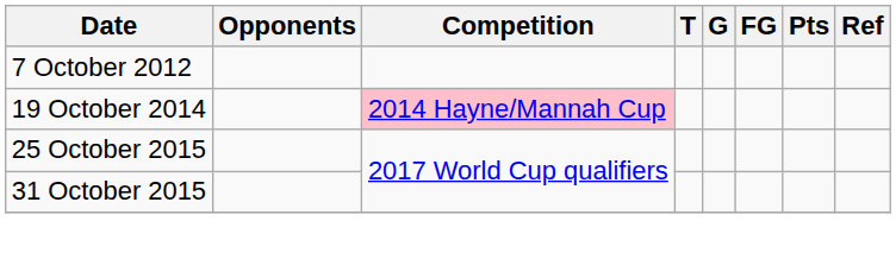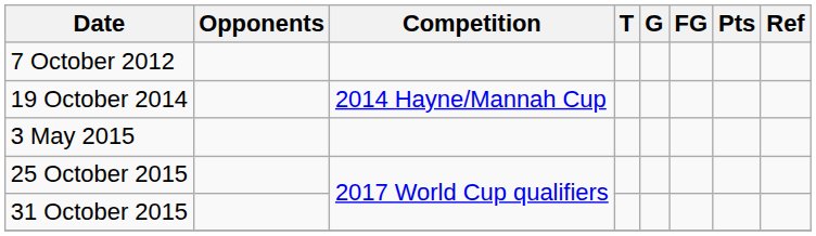 <table class="wikitable">
 <tr>
 <th>Date</th>
 <th>Opponents</th>
 <th>Competition</th>
 <th>T</th>
 <th>G</th>
 <th>FG</th>
 <th>Pts</th>
 <th>Ref</th>
 </tr>
 <tr>
 <td>7 October 2012</td>
 <td></td>
 <td></td>
 <td></td>
 <td></td>
 <td></td>
 <td></td>
 <td></td>
 </tr>
 <tr>
 <td>19 October 2014</td>
 <td></td>
-<td style="background: pink;"><a href='#'>2014 Hayne/Mannah Cup</a></td>
+<td><a href='#'>2014 Hayne/Mannah Cup</a></td>
+<td></td>
+<td></td>
+<td></td>
+<td></td>
+<td></td>
+</tr>
+<tr>
+<td>3 May 2015</td>
+<td></td>
+<td></td>
 <td></td>
 <td></td>
 <td></td>
 <td></td>
 <td></td>
 </tr>
 <tr>
 <td>25 October 2015</td>
 <td></td>
 <td rowspan="2"><a href='#'>2017 World Cup qualifiers</a></td>
 <td></td>
 <td></td>
 <td></td>
 <td></td>
 <td></td>
 </tr>
 <tr>
 <td>31 October 2015</td>
 <td></td>
 <td></td>
 <td></td>
 <td></td>
 <td></td>
 <td></td>
 </tr>
 <tr>
 </tr>
 </table>
